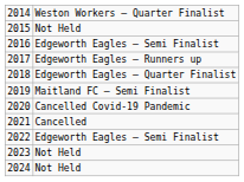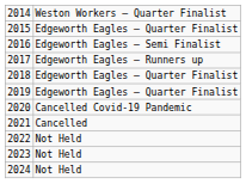 <table class="wikitable">
 <tr>
 <td>2014</td>
 <td>Weston Workers – Quarter Finalist</td>
 </tr>
 <tr>
 <td>2015</td>
-<td>Not Held</td>
+<td>Edgeworth Eagles – Quarter Finalist</td>
 </tr>
 <tr>
 <td>2016</td>
 <td>Edgeworth Eagles – Semi Finalist</td>
 </tr>
 <tr>
 <td>2017</td>
 <td>Edgeworth Eagles – Runners up</td>
 </tr>
 <tr>
 <td>2018</td>
 <td>Edgeworth Eagles – Quarter Finalist</td>
 </tr>
 <tr>
 <td>2019</td>
-<td>Maitland FC – Semi Finalist</td>
+<td>Edgeworth Eagles – Quarter Finalist</td>
 </tr>
 <tr>
 <td>2020</td>
 <td>Cancelled Covid-19 Pandemic</td>
 </tr>
 <tr>
 <td>2021</td>
 <td>Cancelled</td>
 </tr>
 <tr>
 <td>2022</td>
-<td>Edgeworth Eagles – Semi Finalist</td>
+<td>Not Held</td>
 </tr>
 <tr>
 <td>2023</td>
 <td>Not Held</td>
 </tr>
 <tr>
 <td>2024</td>
 <td>Not Held</td>
 </tr>
 </table>
